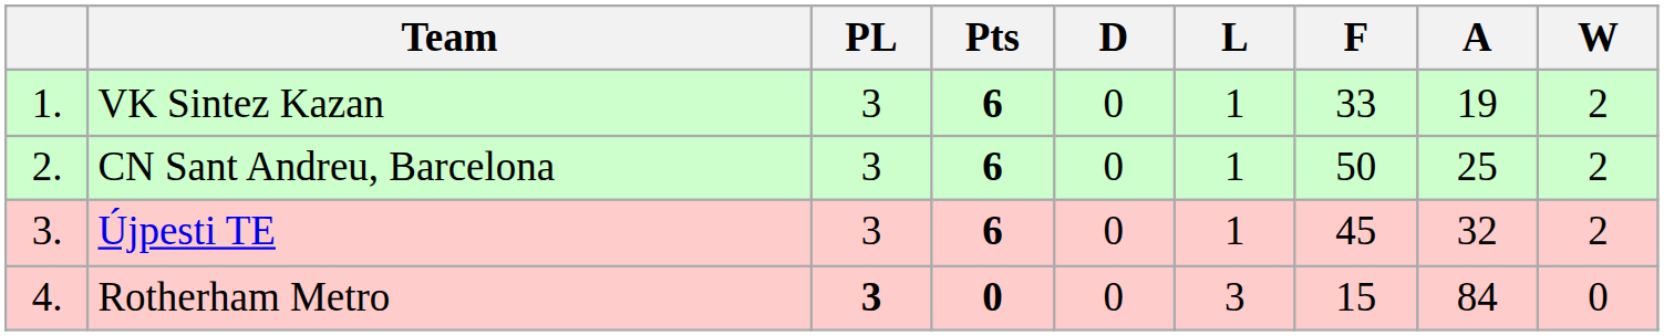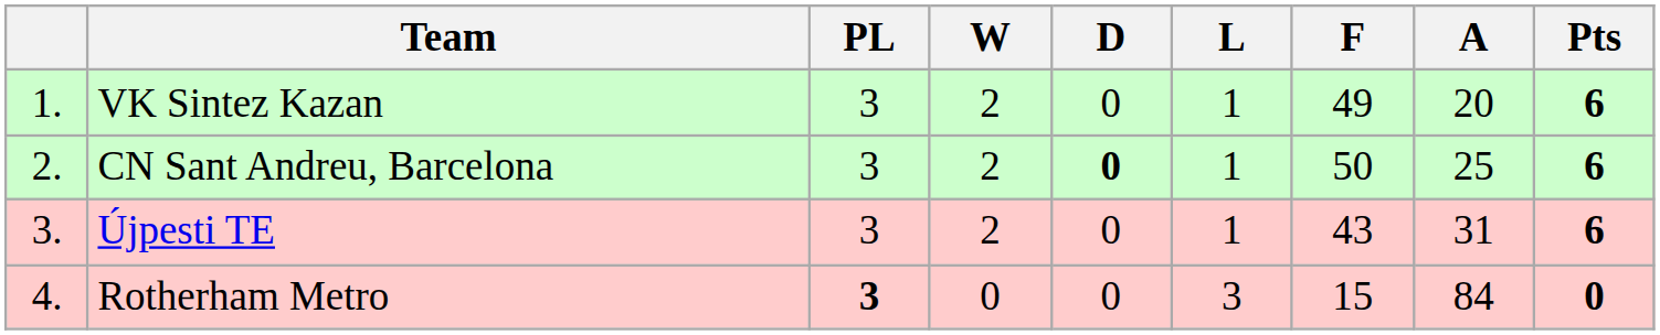 <table class="wikitable" style="text-align:center">
 <tr>
 <th width=25></th>
 <th width=275>Team</th>
 <th width=40>PL</th>
-<th width=40>Pts</th>
+<th width=40>W</th>
 <th width=40>D</th>
 <th width=40>L</th>
 <th width=40>F</th>
 <th width=40>A</th>
-<th width=40>W</th>
+<th width=40>Pts</th>
 </tr>
 <tr bgcolor=#ccffcc>
 <td>1.</td>
 <td align=left> VK Sintez Kazan</td>
 <td>3</td>
-<td><strong>6</strong></td>
+<td>2</td>
 <td>0</td>
 <td>1</td>
-<td>33</td>
-<td>19</td>
-<td>2</td>
+<td>49</td>
+<td>20</td>
+<td><strong>6</strong></td>
 </tr>
 <tr bgcolor=#ccffcc>
 <td>2.</td>
 <td align=left> CN Sant Andreu, Barcelona</td>
 <td>3</td>
-<td><strong>6</strong></td>
-<td>0</td>
+<td>2</td>
+<td><strong>0</strong></td>
 <td>1</td>
 <td>50</td>
 <td>25</td>
-<td>2</td>
+<td><strong>6</strong></td>
 </tr>
 <tr style="background: #ffcccc;">
 <td>3.</td>
 <td align=left> <a href='#'>Újpesti TE</a></td>
 <td>3</td>
-<td><strong>6</strong></td>
+<td>2</td>
 <td>0</td>
 <td>1</td>
-<td>45</td>
-<td>32</td>
-<td>2</td>
+<td>43</td>
+<td>31</td>
+<td><strong>6</strong></td>
 </tr>
 <tr style="background: #ffcccc;">
 <td>4.</td>
 <td align=left> Rotherham Metro</td>
 <td><strong>3</strong></td>
-<td><strong>0</strong></td>
+<td>0</td>
 <td>0</td>
 <td>3</td>
 <td>15</td>
 <td>84</td>
-<td>0</td>
+<td><strong>0</strong></td>
 </tr>
 </table>
